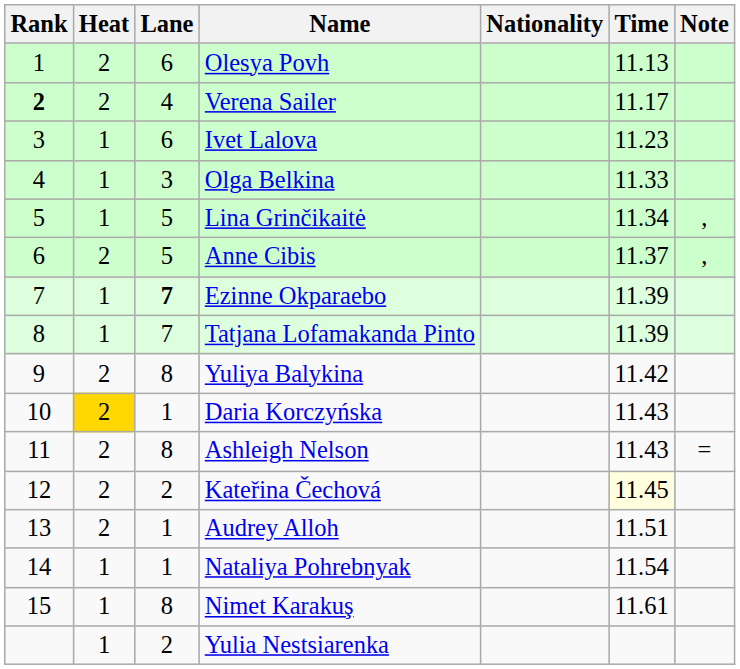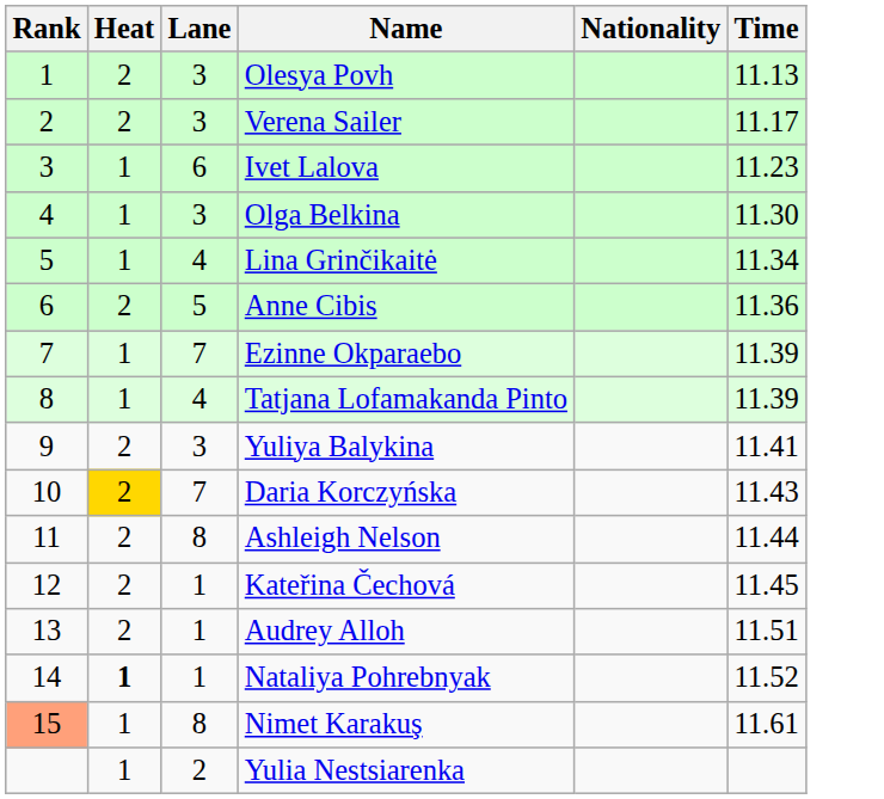 <table class="wikitable sortable" style="text-align:center">
 <tr>
 <th>Rank</th>
 <th>Heat</th>
 <th>Lane</th>
 <th>Name</th>
 <th>Nationality</th>
 <th>Time</th>
-<th>Note</th>
 </tr>
 <tr bgcolor=ccffcc>
 <td>1</td>
 <td>2</td>
-<td>6</td>
+<td>3</td>
 <td align="left"><a href='#'>Olesya Povh</a></td>
 <td align=left></td>
 <td>11.13</td>
-<td></td>
 </tr>
 <tr bgcolor=ccffcc>
-<td><strong>2</strong></td>
 <td>2</td>
-<td>4</td>
+<td>2</td>
+<td>3</td>
 <td align="left"><a href='#'>Verena Sailer</a></td>
 <td align=left></td>
 <td>11.17</td>
-<td></td>
 </tr>
 <tr bgcolor=ccffcc>
 <td>3</td>
 <td>1</td>
 <td>6</td>
 <td align="left"><a href='#'>Ivet Lalova</a></td>
 <td align=left></td>
 <td>11.23</td>
-<td></td>
 </tr>
 <tr bgcolor=ccffcc>
 <td>4</td>
 <td>1</td>
 <td>3</td>
 <td align="left"><a href='#'>Olga Belkina</a></td>
 <td align=left></td>
-<td>11.33</td>
-<td></td>
+<td>11.30</td>
 </tr>
 <tr bgcolor=ccffcc>
 <td>5</td>
 <td>1</td>
-<td>5</td>
+<td>4</td>
 <td align="left"><a href='#'>Lina Grinčikaitė</a></td>
 <td align=left></td>
 <td>11.34</td>
-<td>, </td>
 </tr>
 <tr bgcolor=ccffcc>
 <td>6</td>
 <td>2</td>
 <td>5</td>
 <td align="left"><a href='#'>Anne Cibis</a></td>
 <td align=left></td>
-<td>11.37</td>
-<td>, </td>
+<td>11.36</td>
 </tr>
 <tr bgcolor=ddffdd>
 <td>7</td>
 <td>1</td>
-<td><strong>7</strong></td>
+<td>7</td>
 <td align="left"><a href='#'>Ezinne Okparaebo</a></td>
 <td align=left></td>
 <td>11.39</td>
-<td></td>
 </tr>
 <tr bgcolor=ddffdd>
 <td>8</td>
 <td>1</td>
-<td>7</td>
+<td>4</td>
 <td align="left"><a href='#'>Tatjana Lofamakanda Pinto</a></td>
 <td align=left></td>
 <td>11.39</td>
-<td></td>
 </tr>
 <tr>
 <td>9</td>
 <td>2</td>
-<td>8</td>
+<td>3</td>
 <td align="left"><a href='#'>Yuliya Balykina</a></td>
 <td align=left></td>
-<td>11.42</td>
-<td></td>
+<td>11.41</td>
 </tr>
 <tr>
 <td>10</td>
 <td style="background: gold;">2</td>
-<td>1</td>
+<td>7</td>
 <td align="left"><a href='#'>Daria Korczyńska</a></td>
 <td align=left></td>
 <td>11.43</td>
-<td></td>
 </tr>
 <tr>
 <td>11</td>
 <td>2</td>
 <td>8</td>
 <td align="left"><a href='#'>Ashleigh Nelson</a></td>
 <td align=left></td>
-<td>11.43</td>
-<td>=</td>
+<td>11.44</td>
 </tr>
 <tr>
 <td>12</td>
 <td>2</td>
-<td>2</td>
+<td>1</td>
 <td align="left"><a href='#'>Kateřina Čechová</a></td>
 <td align=left></td>
-<td style="background: lightyellow;">11.45</td>
-<td></td>
+<td>11.45</td>
 </tr>
 <tr>
 <td>13</td>
 <td>2</td>
 <td>1</td>
 <td align="left"><a href='#'>Audrey Alloh</a></td>
 <td align=left></td>
 <td>11.51</td>
-<td></td>
 </tr>
 <tr>
 <td>14</td>
-<td>1</td>
+<td><strong>1</strong></td>
 <td>1</td>
 <td align="left"><a href='#'>Nataliya Pohrebnyak</a></td>
 <td align=left></td>
-<td>11.54</td>
-<td></td>
+<td>11.52</td>
 </tr>
 <tr>
-<td>15</td>
+<td style="background: lightsalmon;">15</td>
 <td>1</td>
 <td>8</td>
 <td align="left"><a href='#'>Nimet Karakuş</a></td>
 <td align=left></td>
 <td>11.61</td>
-<td></td>
 </tr>
 <tr>
 <td></td>
 <td>1</td>
 <td>2</td>
 <td align="left"><a href='#'>Yulia Nestsiarenka</a></td>
 <td align=left></td>
 <td></td>
-<td></td>
 </tr>
 </table>
